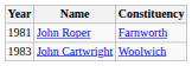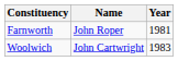 <table class="wikitable sortable">
 <tr>
+<th>Constituency</th>
+<th>Name</th>
 <th>Year</th>
-<th>Name</th>
-<th>Constituency</th>
 </tr>
 <tr>
+<td><a href='#'>Farnworth</a></td>
+<td><a href='#'>John Roper</a></td>
 <td>1981</td>
-<td><a href='#'>John Roper</a></td>
-<td><a href='#'>Farnworth</a></td>
 </tr>
 <tr>
+<td><a href='#'>Woolwich</a></td>
+<td><a href='#'>John Cartwright</a></td>
 <td>1983</td>
-<td><a href='#'>John Cartwright</a></td>
-<td><a href='#'>Woolwich</a></td>
 </tr>
 </table>
